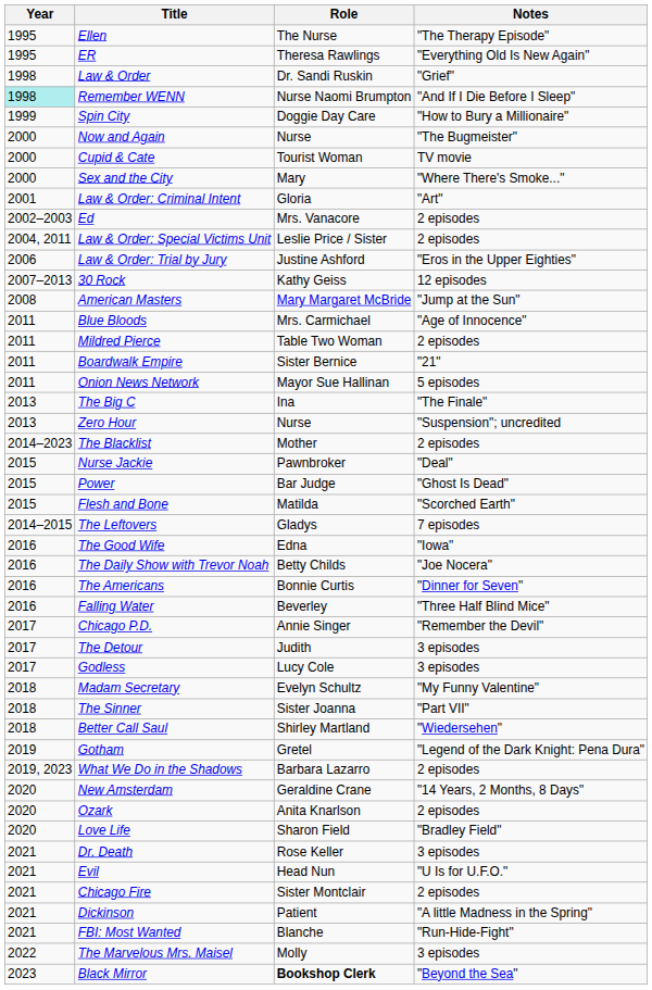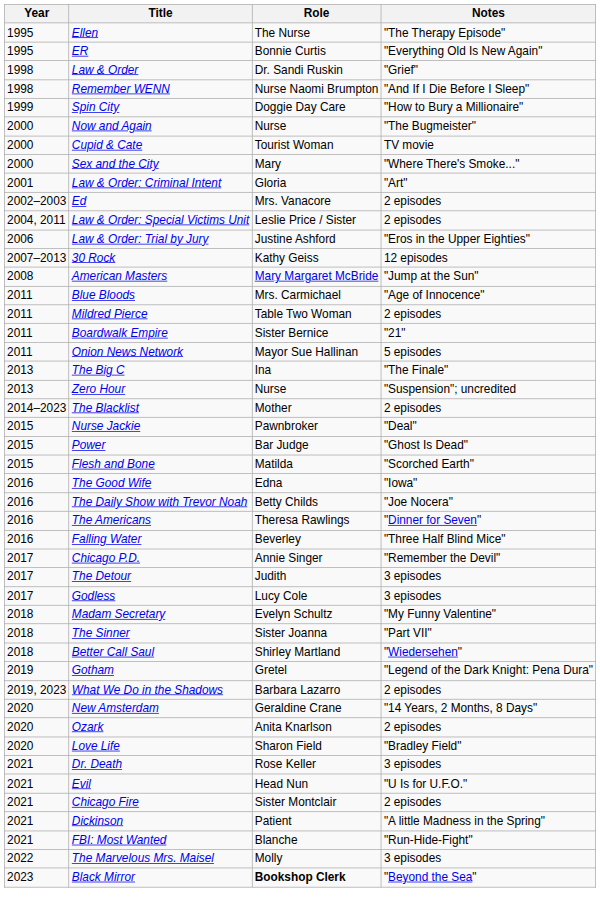 <table class="wikitable sortable">
 <tr>
 <th>Year</th>
 <th>Title</th>
 <th>Role</th>
 <th class="unsortable">Notes</th>
 </tr>
 <tr>
 <td>1995</td>
 <td><em><a href='#'>Ellen</a></em></td>
 <td>The Nurse</td>
 <td>"The Therapy Episode"</td>
 </tr>
 <tr>
 <td>1995</td>
 <td><em><a href='#'>ER</a></em></td>
-<td>Theresa Rawlings</td>
+<td>Bonnie Curtis</td>
 <td>"Everything Old Is New Again"</td>
 </tr>
 <tr>
 <td>1998</td>
 <td><em><a href='#'>Law & Order</a></em></td>
 <td>Dr. Sandi Ruskin</td>
 <td>"Grief"</td>
 </tr>
 <tr>
-<td style="background: paleturquoise;">1998</td>
+<td>1998</td>
 <td><em><a href='#'>Remember WENN</a></em></td>
 <td>Nurse Naomi Brumpton</td>
 <td>"And If I Die Before I Sleep"</td>
 </tr>
 <tr>
 <td>1999</td>
 <td><em><a href='#'>Spin City</a></em></td>
 <td>Doggie Day Care</td>
 <td>"How to Bury a Millionaire"</td>
 </tr>
 <tr>
 <td>2000</td>
 <td><em><a href='#'>Now and Again</a></em></td>
 <td>Nurse</td>
 <td>"The Bugmeister"</td>
 </tr>
 <tr>
 <td>2000</td>
 <td><em><a href='#'>Cupid & Cate</a></em></td>
 <td>Tourist Woman</td>
 <td>TV movie</td>
 </tr>
 <tr>
 <td>2000</td>
 <td><em><a href='#'>Sex and the City</a></em></td>
 <td>Mary</td>
 <td>"Where There's Smoke..."</td>
 </tr>
 <tr>
 <td>2001</td>
 <td><em><a href='#'>Law & Order: Criminal Intent</a></em></td>
 <td>Gloria</td>
 <td>"Art"</td>
 </tr>
 <tr>
 <td>2002–2003</td>
 <td><em><a href='#'>Ed</a></em></td>
 <td>Mrs. Vanacore</td>
 <td>2 episodes</td>
 </tr>
 <tr>
 <td>2004, 2011</td>
 <td><em><a href='#'>Law & Order: Special Victims Unit</a></em></td>
 <td>Leslie Price / Sister</td>
 <td>2 episodes</td>
 </tr>
 <tr>
 <td>2006</td>
 <td><em><a href='#'>Law & Order: Trial by Jury</a></em></td>
 <td>Justine Ashford</td>
 <td>"Eros in the Upper Eighties"</td>
 </tr>
 <tr>
 <td>2007–2013</td>
 <td><em><a href='#'>30 Rock</a></em></td>
 <td>Kathy Geiss</td>
 <td>12 episodes</td>
 </tr>
 <tr>
 <td>2008</td>
 <td><em><a href='#'>American Masters</a></em></td>
 <td><a href='#'>Mary Margaret McBride</a></td>
 <td>"Jump at the Sun"</td>
 </tr>
 <tr>
 <td>2011</td>
 <td><em><a href='#'>Blue Bloods</a></em></td>
 <td>Mrs. Carmichael</td>
 <td>"Age of Innocence"</td>
 </tr>
 <tr>
 <td>2011</td>
 <td><em><a href='#'>Mildred Pierce</a></em></td>
 <td>Table Two Woman</td>
 <td>2 episodes</td>
 </tr>
 <tr>
 <td>2011</td>
 <td><em><a href='#'>Boardwalk Empire</a></em></td>
 <td>Sister Bernice</td>
 <td>"21"</td>
 </tr>
 <tr>
 <td>2011</td>
 <td><em><a href='#'>Onion News Network</a></em></td>
 <td>Mayor Sue Hallinan</td>
 <td>5 episodes</td>
 </tr>
 <tr>
 <td>2013</td>
 <td><em><a href='#'>The Big C</a></em></td>
 <td>Ina</td>
 <td>"The Finale"</td>
 </tr>
 <tr>
 <td>2013</td>
 <td><em><a href='#'>Zero Hour</a></em></td>
 <td>Nurse</td>
 <td>"Suspension"; uncredited</td>
 </tr>
 <tr>
 <td>2014–2023</td>
 <td><em><a href='#'>The Blacklist</a></em></td>
 <td>Mother</td>
 <td>2 episodes</td>
 </tr>
 <tr>
 <td>2015</td>
 <td><em><a href='#'>Nurse Jackie</a></em></td>
 <td>Pawnbroker</td>
 <td>"Deal"</td>
 </tr>
 <tr>
 <td>2015</td>
 <td><em><a href='#'>Power</a></em></td>
 <td>Bar Judge</td>
 <td>"Ghost Is Dead"</td>
 </tr>
 <tr>
 <td>2015</td>
 <td><em><a href='#'>Flesh and Bone</a></em></td>
 <td>Matilda</td>
 <td>"Scorched Earth"</td>
 </tr>
 <tr>
-<td>2014–2015</td>
-<td><em><a href='#'>The Leftovers</a></em></td>
-<td>Gladys</td>
-<td>7 episodes</td>
-</tr>
-<tr>
 <td>2016</td>
 <td><em><a href='#'>The Good Wife</a></em></td>
 <td>Edna</td>
 <td>"Iowa"</td>
 </tr>
 <tr>
 <td>2016</td>
 <td><em><a href='#'>The Daily Show with Trevor Noah</a></em></td>
 <td>Betty Childs</td>
 <td>"Joe Nocera"</td>
 </tr>
 <tr>
 <td>2016</td>
 <td><em><a href='#'>The Americans</a></em></td>
-<td>Bonnie Curtis</td>
+<td>Theresa Rawlings</td>
 <td>"<a href='#'>Dinner for Seven</a>"</td>
 </tr>
 <tr>
 <td>2016</td>
 <td><em><a href='#'>Falling Water</a></em></td>
 <td>Beverley</td>
 <td>"Three Half Blind Mice"</td>
 </tr>
 <tr>
 <td>2017</td>
 <td><em><a href='#'>Chicago P.D.</a></em></td>
 <td>Annie Singer</td>
 <td>"Remember the Devil"</td>
 </tr>
 <tr>
 <td>2017</td>
 <td><em><a href='#'>The Detour</a></em></td>
 <td>Judith</td>
 <td>3 episodes</td>
 </tr>
 <tr>
 <td>2017</td>
 <td><em><a href='#'>Godless</a></em></td>
 <td>Lucy Cole</td>
 <td>3 episodes</td>
 </tr>
 <tr>
 <td>2018</td>
 <td><em><a href='#'>Madam Secretary</a></em></td>
 <td>Evelyn Schultz</td>
 <td>"My Funny Valentine"</td>
 </tr>
 <tr>
 <td>2018</td>
 <td><em><a href='#'>The Sinner</a></em></td>
 <td>Sister Joanna</td>
 <td>"Part VII"</td>
 </tr>
 <tr>
 <td>2018</td>
 <td><em><a href='#'>Better Call Saul</a></em></td>
 <td>Shirley Martland</td>
 <td>"<a href='#'>Wiedersehen</a>"</td>
 </tr>
 <tr>
 <td>2019</td>
 <td><em><a href='#'>Gotham</a></em></td>
 <td>Gretel</td>
 <td>"Legend of the Dark Knight: Pena Dura"</td>
 </tr>
 <tr>
 <td>2019, 2023</td>
 <td><em><a href='#'>What We Do in the Shadows</a></em></td>
 <td>Barbara Lazarro</td>
 <td>2 episodes</td>
 </tr>
 <tr>
 <td>2020</td>
 <td><em><a href='#'>New Amsterdam</a></em></td>
 <td>Geraldine Crane</td>
 <td>"14 Years, 2 Months, 8 Days"</td>
 </tr>
 <tr>
 <td>2020</td>
 <td><em><a href='#'>Ozark</a></em></td>
 <td>Anita Knarlson</td>
 <td>2 episodes</td>
 </tr>
 <tr>
 <td>2020</td>
 <td><em><a href='#'>Love Life</a></em></td>
 <td>Sharon Field</td>
 <td>"Bradley Field"</td>
 </tr>
 <tr>
 <td>2021</td>
 <td><em><a href='#'>Dr. Death</a></em></td>
 <td>Rose Keller</td>
 <td>3 episodes</td>
 </tr>
 <tr>
 <td>2021</td>
 <td><em><a href='#'>Evil</a></em></td>
 <td>Head Nun</td>
 <td>"U Is for U.F.O."</td>
 </tr>
 <tr>
 <td>2021</td>
 <td><em><a href='#'>Chicago Fire</a></em></td>
 <td>Sister Montclair</td>
 <td>2 episodes</td>
 </tr>
 <tr>
 <td>2021</td>
 <td><em><a href='#'>Dickinson</a></em></td>
 <td>Patient</td>
 <td>"A little Madness in the Spring"</td>
 </tr>
 <tr>
 <td>2021</td>
 <td><em><a href='#'>FBI: Most Wanted</a></em></td>
 <td>Blanche</td>
 <td>"Run-Hide-Fight"</td>
 </tr>
 <tr>
 <td>2022</td>
 <td><em><a href='#'>The Marvelous Mrs. Maisel</a></em></td>
 <td>Molly</td>
 <td>3 episodes</td>
 </tr>
 <tr>
 <td>2023</td>
 <td><em><a href='#'>Black Mirror</a></em></td>
 <td><strong>Bookshop Clerk</strong></td>
 <td>"<a href='#'>Beyond the Sea</a>"</td>
 </tr>
 </table>
